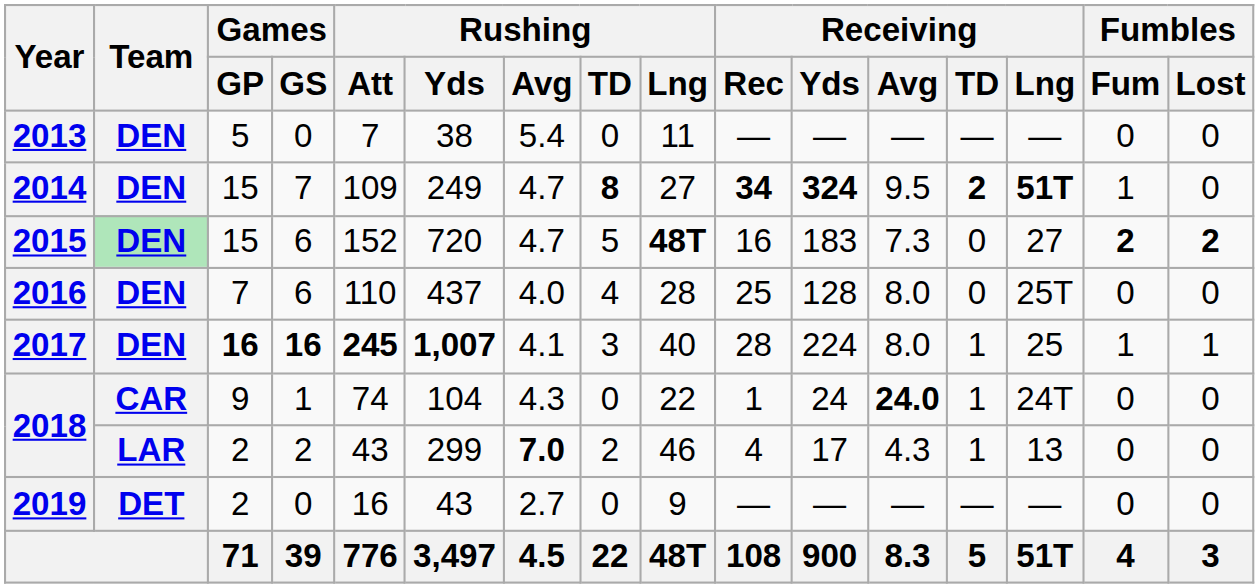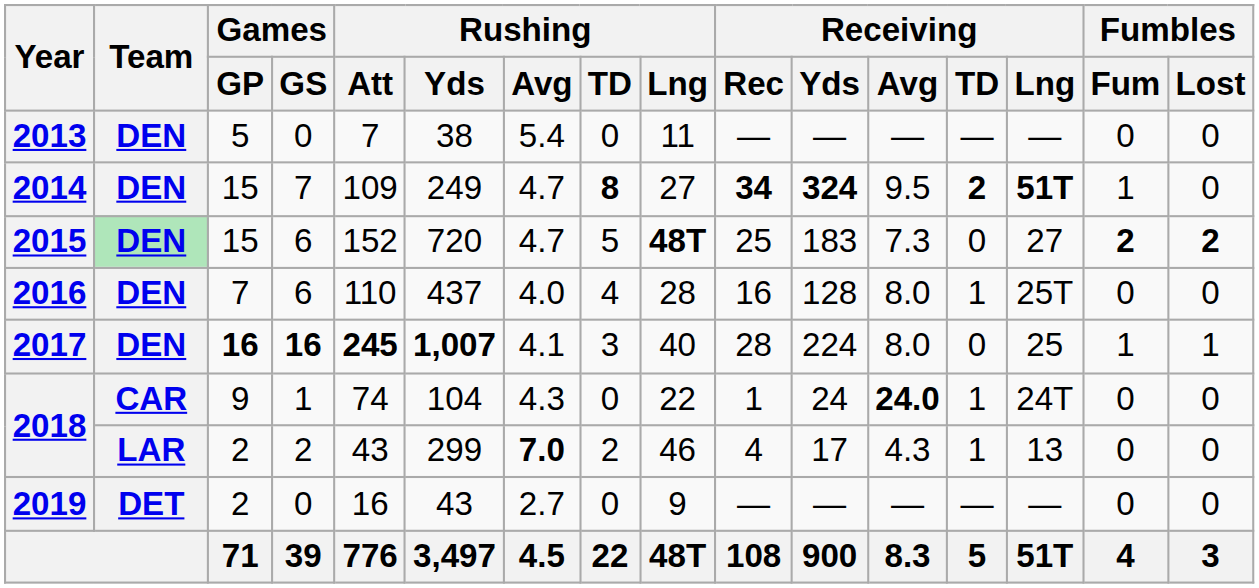 <table class="wikitable" style="text-align:center;">
 <tr>
 <th rowspan="2">Year</th>
 <th rowspan="2">Team</th>
 <th colspan="2">Games</th>
 <th colspan="5">Rushing</th>
 <th colspan="5">Receiving</th>
 <th colspan="2">Fumbles</th>
 </tr>
 <tr>
 <th>GP</th>
 <th>GS</th>
 <th>Att</th>
 <th>Yds</th>
 <th>Avg</th>
 <th>TD</th>
 <th>Lng</th>
 <th>Rec</th>
 <th>Yds</th>
 <th>Avg</th>
 <th>TD</th>
 <th>Lng</th>
 <th>Fum</th>
 <th>Lost</th>
 </tr>
 <tr>
 <th><a href='#'>2013</a></th>
 <th><a href='#'>DEN</a></th>
 <td>5</td>
 <td>0</td>
 <td>7</td>
 <td>38</td>
 <td>5.4</td>
 <td>0</td>
 <td>11</td>
 <td>—</td>
 <td>—</td>
 <td>—</td>
 <td>—</td>
 <td>—</td>
 <td>0</td>
 <td>0</td>
 </tr>
 <tr>
 <th><a href='#'>2014</a></th>
 <th><a href='#'>DEN</a></th>
 <td>15</td>
 <td>7</td>
 <td>109</td>
 <td>249</td>
 <td>4.7</td>
 <td><strong>8</strong></td>
 <td>27</td>
 <td><strong>34</strong></td>
 <td><strong>324</strong></td>
 <td>9.5</td>
 <td><strong>2</strong></td>
 <td><strong>51T</strong></td>
 <td>1</td>
 <td>0</td>
 </tr>
 <tr>
 <th><a href='#'>2015</a></th>
 <th style="background:#afe6ba; width:3em;"><a href='#'>DEN</a></th>
 <td>15</td>
 <td>6</td>
 <td>152</td>
 <td>720</td>
 <td>4.7</td>
 <td>5</td>
 <td><strong>48T</strong></td>
-<td>16</td>
+<td>25</td>
 <td>183</td>
 <td>7.3</td>
 <td>0</td>
 <td>27</td>
 <td><strong>2</strong></td>
 <td><strong>2</strong></td>
 </tr>
 <tr>
 <th><a href='#'>2016</a></th>
 <th><a href='#'>DEN</a></th>
 <td>7</td>
 <td>6</td>
 <td>110</td>
 <td>437</td>
 <td>4.0</td>
 <td>4</td>
 <td>28</td>
-<td>25</td>
+<td>16</td>
 <td>128</td>
 <td>8.0</td>
-<td>0</td>
+<td>1</td>
 <td>25T</td>
 <td>0</td>
 <td>0</td>
 </tr>
 <tr>
 <th><a href='#'>2017</a></th>
 <th><a href='#'>DEN</a></th>
 <td><strong>16</strong></td>
 <td><strong>16</strong></td>
 <td><strong>245</strong></td>
 <td><strong>1,007</strong></td>
 <td>4.1</td>
 <td>3</td>
 <td>40</td>
 <td>28</td>
 <td>224</td>
 <td>8.0</td>
-<td>1</td>
+<td>0</td>
 <td>25</td>
 <td>1</td>
 <td>1</td>
 </tr>
 <tr>
 <th rowspan=2><a href='#'>2018</a></th>
 <th><a href='#'>CAR</a></th>
 <td>9</td>
 <td>1</td>
 <td>74</td>
 <td>104</td>
 <td>4.3</td>
 <td>0</td>
 <td>22</td>
 <td>1</td>
 <td>24</td>
 <td><strong>24.0</strong></td>
 <td>1</td>
 <td>24T</td>
 <td>0</td>
 <td>0</td>
 </tr>
 <tr>
 <th><a href='#'>LAR</a></th>
 <td>2</td>
 <td>2</td>
 <td>43</td>
 <td>299</td>
 <td><strong>7.0</strong></td>
 <td>2</td>
 <td>46</td>
 <td>4</td>
 <td>17</td>
 <td>4.3</td>
 <td>1</td>
 <td>13</td>
 <td>0</td>
 <td>0</td>
 </tr>
 <tr>
 <th><a href='#'>2019</a></th>
 <th><a href='#'>DET</a></th>
 <td>2</td>
 <td>0</td>
 <td>16</td>
 <td>43</td>
 <td>2.7</td>
 <td>0</td>
 <td>9</td>
 <td>—</td>
 <td>—</td>
 <td>—</td>
 <td>—</td>
 <td>—</td>
 <td>0</td>
 <td>0</td>
 </tr>
 <tr>
 <th colspan="2"></th>
 <th>71</th>
 <th>39</th>
 <th>776</th>
 <th>3,497</th>
 <th>4.5</th>
 <th>22</th>
 <th>48T</th>
 <th>108</th>
 <th>900</th>
 <th>8.3</th>
 <th>5</th>
 <th>51T</th>
 <th>4</th>
 <th>3</th>
 </tr>
 </table>
